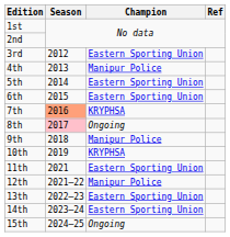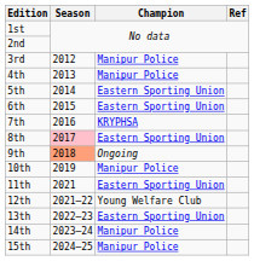 <table class="wikitable">
 <tr>
 <th>Edition</th>
 <th>Season</th>
 <th>Champion</th>
 <th>Ref</th>
 </tr>
 <tr>
 <td>1st</td>
 <td rowspan=2 colspan=3 align=center><em>No data</em></td>
 </tr>
 <tr>
 <td>2nd</td>
 </tr>
 <tr>
 <td>3rd</td>
 <td>2012</td>
-<td><a href='#'>Eastern Sporting Union</a></td>
+<td><a href='#'>Manipur Police</a></td>
 <td></td>
 </tr>
 <tr>
 <td>4th</td>
 <td>2013</td>
 <td><a href='#'>Manipur Police</a></td>
 <td></td>
 </tr>
 <tr>
 <td>5th</td>
 <td>2014</td>
 <td><a href='#'>Eastern Sporting Union</a></td>
 <td></td>
 </tr>
 <tr>
 <td>6th</td>
 <td>2015</td>
 <td><a href='#'>Eastern Sporting Union</a></td>
 <td></td>
 </tr>
 <tr>
 <td>7th</td>
-<td style="background: lightsalmon;">2016</td>
+<td>2016</td>
 <td><a href='#'>KRYPHSA</a></td>
 <td></td>
 </tr>
 <tr>
 <td>8th</td>
 <td style="background: pink;">2017</td>
-<td><em>Ongoing</em></td>
+<td><a href='#'>Eastern Sporting Union</a></td>
 <td></td>
 </tr>
 <tr>
 <td>9th</td>
-<td>2018</td>
-<td><a href='#'>Manipur Police</a></td>
+<td style="background: lightsalmon;">2018</td>
+<td><em>Ongoing</em></td>
 <td></td>
 </tr>
 <tr>
 <td>10th</td>
 <td>2019</td>
-<td><a href='#'>KRYPHSA</a></td>
+<td><a href='#'>Manipur Police</a></td>
 <td></td>
 </tr>
 <tr>
 <td>11th</td>
 <td>2021</td>
 <td><a href='#'>Eastern Sporting Union</a></td>
 <td></td>
 </tr>
 <tr>
 <td>12th</td>
 <td>2021–22</td>
-<td><a href='#'>Manipur Police</a></td>
+<td>Young Welfare Club</td>
 <td></td>
 </tr>
 <tr>
 <td>13th</td>
 <td>2022–23</td>
 <td><a href='#'>Eastern Sporting Union</a></td>
 <td></td>
 </tr>
 <tr>
 <td>14th</td>
 <td>2023–24</td>
-<td><a href='#'>Eastern Sporting Union</a></td>
+<td><a href='#'>Manipur Police</a></td>
 <td></td>
 </tr>
 <tr>
 <td>15th</td>
 <td>2024–25</td>
-<td><em>Ongoing</em></td>
+<td><a href='#'>Manipur Police</a></td>
 <td></td>
 </tr>
 </table>
